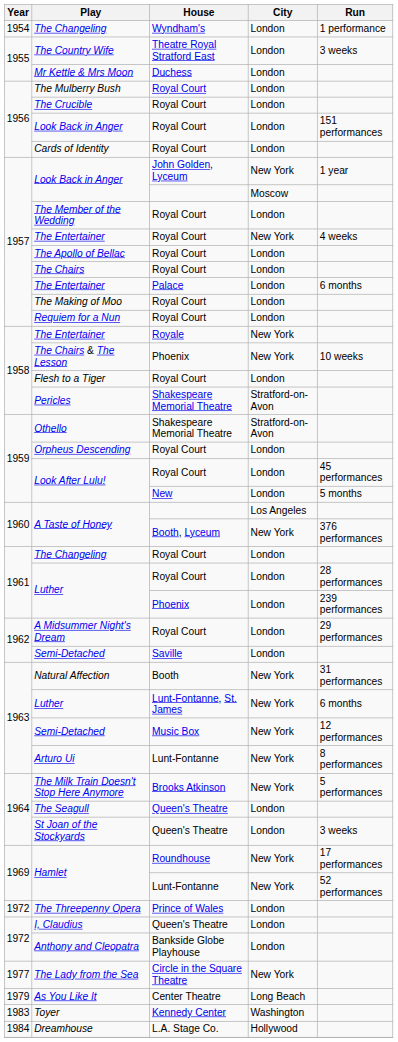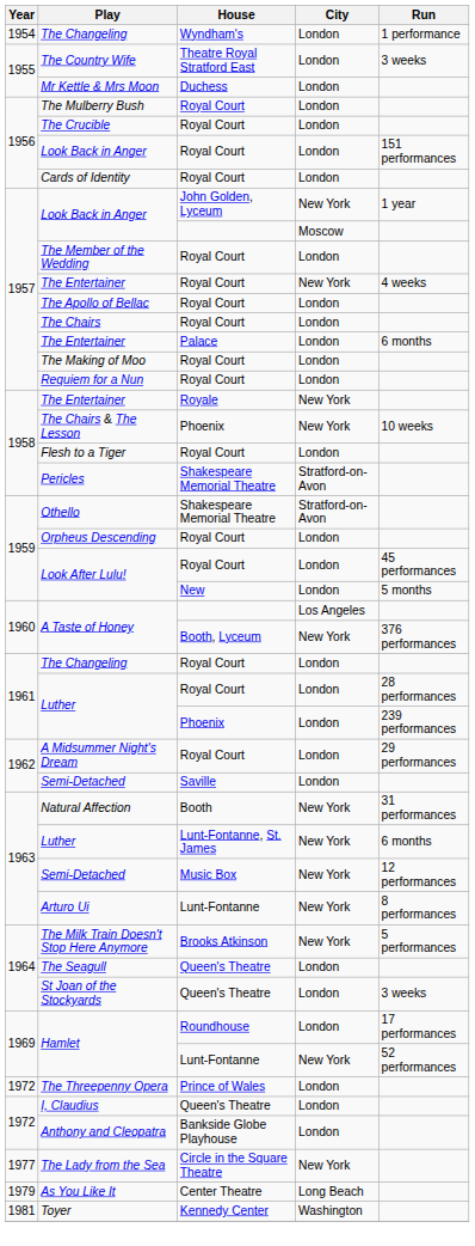 <table class="wikitable">
 <tr>
 <th>Year</th>
 <th>Play</th>
 <th>House</th>
 <th>City</th>
 <th>Run</th>
 </tr>
 <tr>
 <td>1954</td>
 <td><em><a href='#'>The Changeling</a></em></td>
 <td><a href='#'>Wyndham's</a></td>
 <td>London</td>
 <td>1 performance</td>
 </tr>
 <tr>
 <td rowspan=2>1955</td>
 <td><em><a href='#'>The Country Wife</a></em></td>
 <td><a href='#'>Theatre Royal Stratford East</a></td>
 <td>London</td>
 <td>3 weeks</td>
 </tr>
 <tr>
 <td><em><a href='#'>Mr Kettle & Mrs Moon</a></em></td>
 <td><a href='#'>Duchess</a></td>
 <td>London</td>
 <td></td>
 </tr>
 <tr>
 <td rowspan=4>1956</td>
 <td><em>The Mulberry Bush</em></td>
 <td><a href='#'>Royal Court</a></td>
 <td>London</td>
 <td></td>
 </tr>
 <tr>
 <td><em><a href='#'>The Crucible</a></em></td>
 <td>Royal Court</td>
 <td>London</td>
 <td></td>
 </tr>
 <tr>
 <td><em><a href='#'>Look Back in Anger</a></em></td>
 <td>Royal Court</td>
 <td>London</td>
 <td>151 performances</td>
 </tr>
 <tr>
 <td><em>Cards of Identity</em></td>
 <td>Royal Court</td>
 <td>London</td>
 <td></td>
 </tr>
 <tr>
 <td rowspan=9>1957</td>
 <td rowspan=2><em><a href='#'>Look Back in Anger</a></em></td>
 <td><a href='#'>John Golden</a>, <a href='#'>Lyceum</a></td>
 <td>New York</td>
 <td>1 year</td>
 </tr>
 <tr>
 <td></td>
 <td>Moscow</td>
 <td></td>
 </tr>
 <tr>
 <td><em><a href='#'>The Member of the Wedding</a></em></td>
 <td>Royal Court</td>
 <td>London</td>
 <td></td>
 </tr>
 <tr>
 <td><em><a href='#'>The Entertainer</a></em></td>
 <td>Royal Court</td>
 <td>New York</td>
 <td>4 weeks</td>
 </tr>
 <tr>
 <td><em><a href='#'>The Apollo of Bellac</a></em></td>
 <td>Royal Court</td>
 <td>London</td>
 <td></td>
 </tr>
 <tr>
 <td><em><a href='#'>The Chairs</a></em></td>
 <td>Royal Court</td>
 <td>London</td>
 <td></td>
 </tr>
 <tr>
 <td><em><a href='#'>The Entertainer</a></em></td>
 <td><a href='#'>Palace</a></td>
 <td>London</td>
 <td>6 months</td>
 </tr>
 <tr>
 <td><em>The Making of Moo</em></td>
 <td>Royal Court</td>
 <td>London</td>
 <td></td>
 </tr>
 <tr>
 <td><em><a href='#'>Requiem for a Nun</a></em></td>
 <td>Royal Court</td>
 <td>London</td>
 <td></td>
 </tr>
 <tr>
 <td rowspan=4>1958</td>
 <td><em><a href='#'>The Entertainer</a></em></td>
 <td><a href='#'>Royale</a></td>
 <td>New York</td>
 <td></td>
 </tr>
 <tr>
 <td><em><a href='#'>The Chairs</a></em> & <em><a href='#'>The Lesson</a></em></td>
 <td>Phoenix</td>
 <td>New York</td>
 <td>10 weeks</td>
 </tr>
 <tr>
 <td><em>Flesh to a Tiger</em></td>
 <td>Royal Court</td>
 <td>London</td>
 <td></td>
 </tr>
 <tr>
 <td><em><a href='#'>Pericles</a></em></td>
 <td><a href='#'>Shakespeare Memorial Theatre</a></td>
 <td>Stratford-on-Avon</td>
 <td></td>
 </tr>
 <tr>
 <td rowspan=4>1959</td>
 <td><em><a href='#'>Othello</a></em></td>
 <td>Shakespeare Memorial Theatre</td>
 <td>Stratford-on-Avon</td>
 <td></td>
 </tr>
 <tr>
 <td><em><a href='#'>Orpheus Descending</a></em></td>
 <td>Royal Court</td>
 <td>London</td>
 <td></td>
 </tr>
 <tr>
 <td rowspan=2><em><a href='#'>Look After Lulu!</a></em></td>
 <td>Royal Court</td>
 <td>London</td>
 <td>45 performances</td>
 </tr>
 <tr>
 <td><a href='#'>New</a></td>
 <td>London</td>
 <td>5 months</td>
 </tr>
 <tr>
 <td rowspan=2>1960</td>
 <td rowspan=2><em><a href='#'>A Taste of Honey</a></em></td>
 <td></td>
 <td>Los Angeles</td>
 <td></td>
 </tr>
 <tr>
 <td><a href='#'>Booth</a>, <a href='#'>Lyceum</a></td>
 <td>New York</td>
 <td>376 performances</td>
 </tr>
 <tr>
 <td rowspan=3>1961</td>
 <td><em><a href='#'>The Changeling</a></em></td>
 <td>Royal Court</td>
 <td>London</td>
 <td></td>
 </tr>
 <tr>
 <td rowspan=2><em><a href='#'>Luther</a></em></td>
 <td>Royal Court</td>
 <td>London</td>
 <td>28 performances</td>
 </tr>
 <tr>
 <td><a href='#'>Phoenix</a></td>
 <td>London</td>
 <td>239 performances</td>
 </tr>
 <tr>
 <td rowspan=2>1962</td>
 <td><em><a href='#'>A Midsummer Night's Dream</a></em></td>
 <td>Royal Court</td>
 <td>London</td>
 <td>29 performances</td>
 </tr>
 <tr>
 <td><em><a href='#'>Semi-Detached</a></em></td>
 <td><a href='#'>Saville</a></td>
 <td>London</td>
 <td></td>
 </tr>
 <tr>
 <td rowspan=4>1963</td>
 <td><em>Natural Affection</em></td>
 <td>Booth</td>
 <td>New York</td>
 <td>31 performances</td>
 </tr>
 <tr>
 <td><em><a href='#'>Luther</a></em></td>
 <td><a href='#'>Lunt-Fontanne</a>, <a href='#'>St. James</a></td>
 <td>New York</td>
 <td>6 months</td>
 </tr>
 <tr>
 <td><em><a href='#'>Semi-Detached</a></em></td>
 <td><a href='#'>Music Box</a></td>
 <td>New York</td>
 <td>12 performances</td>
 </tr>
 <tr>
 <td><em><a href='#'>Arturo Ui</a></em></td>
 <td>Lunt-Fontanne</td>
 <td>New York</td>
 <td>8 performances</td>
 </tr>
 <tr>
 <td rowspan=3>1964</td>
 <td><em><a href='#'>The Milk Train Doesn't Stop Here Anymore</a></em></td>
 <td><a href='#'>Brooks Atkinson</a></td>
 <td>New York</td>
 <td>5 performances</td>
 </tr>
 <tr>
 <td><em><a href='#'>The Seagull</a></em></td>
 <td><a href='#'>Queen's Theatre</a></td>
 <td>London</td>
 <td></td>
 </tr>
 <tr>
 <td><em><a href='#'>St Joan of the Stockyards</a></em></td>
 <td>Queen's Theatre</td>
 <td>London</td>
 <td>3 weeks</td>
 </tr>
 <tr>
 <td rowspan=2>1969</td>
 <td rowspan=2><em><a href='#'>Hamlet</a></em></td>
 <td><a href='#'>Roundhouse</a></td>
-<td>New York</td>
+<td>London</td>
 <td>17 performances</td>
 </tr>
 <tr>
 <td>Lunt-Fontanne</td>
 <td>New York</td>
 <td>52 performances</td>
 </tr>
 <tr>
 <td>1972</td>
 <td><em><a href='#'>The Threepenny Opera</a></em></td>
 <td><a href='#'>Prince of Wales</a></td>
 <td>London</td>
 <td></td>
 </tr>
 <tr>
 <td rowspan=2>1972</td>
 <td><em><a href='#'>I, Claudius</a></em></td>
 <td>Queen's Theatre</td>
 <td>London</td>
 <td></td>
 </tr>
 <tr>
 <td><em><a href='#'>Anthony and Cleopatra</a></em></td>
 <td>Bankside Globe Playhouse</td>
 <td>London</td>
 <td></td>
 </tr>
 <tr>
 <td>1977</td>
 <td><em><a href='#'>The Lady from the Sea</a></em></td>
 <td><a href='#'>Circle in the Square Theatre</a></td>
 <td>New York</td>
 <td></td>
 </tr>
 <tr>
 <td>1979</td>
 <td><em><a href='#'>As You Like It</a></em></td>
 <td>Center Theatre</td>
 <td>Long Beach</td>
 <td></td>
 </tr>
 <tr>
-<td>1983</td>
+<td>1981</td>
 <td><em>Toyer</em></td>
 <td><a href='#'>Kennedy Center</a></td>
 <td>Washington</td>
 <td></td>
 </tr>
 <tr>
-<td>1984</td>
-<td><em>Dreamhouse</em></td>
-<td>L.A. Stage Co.</td>
-<td>Hollywood</td>
-<td></td>
-</tr>
-<tr>
 </tr>
 </table>
